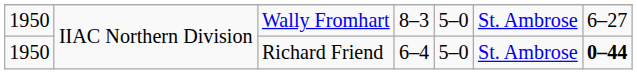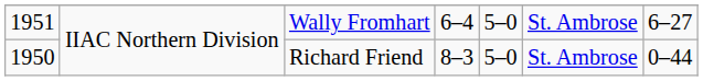 <table class="wikitable">
 <tr>
 </tr>
 <tr>
-<td>1950</td>
+<td>1951</td>
 <td rowspan=2>IIAC Northern Division</td>
 <td><a href='#'>Wally Fromhart</a></td>
-<td>8–3</td>
+<td>6–4</td>
 <td>5–0</td>
 <td><a href='#'>St. Ambrose</a></td>
 <td>6–27</td>
 </tr>
 <tr>
 <td>1950</td>
 <td>Richard Friend</td>
-<td>6–4</td>
+<td>8–3</td>
 <td>5–0</td>
 <td><a href='#'>St. Ambrose</a></td>
-<td><strong>0–44</strong></td>
+<td>0–44</td>
 </tr>
 </table>
